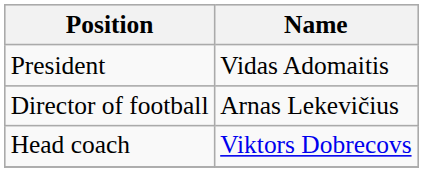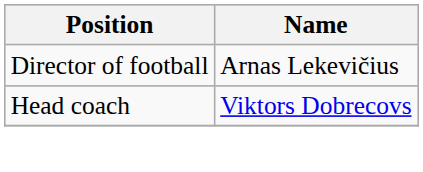 <table class="wikitable">
 <tr>
 <th>Position</th>
 <th>Name</th>
-</tr>
-<tr>
-<td>President</td>
-<td> Vidas Adomaitis</td>
 </tr>
 <tr>
 <td>Director of football</td>
 <td> Arnas Lekevičius</td>
 </tr>
 <tr>
 <td>Head coach</td>
 <td> <a href='#'>Viktors Dobrecovs</a></td>
 </tr>
 <tr>
 </tr>
 </table>
